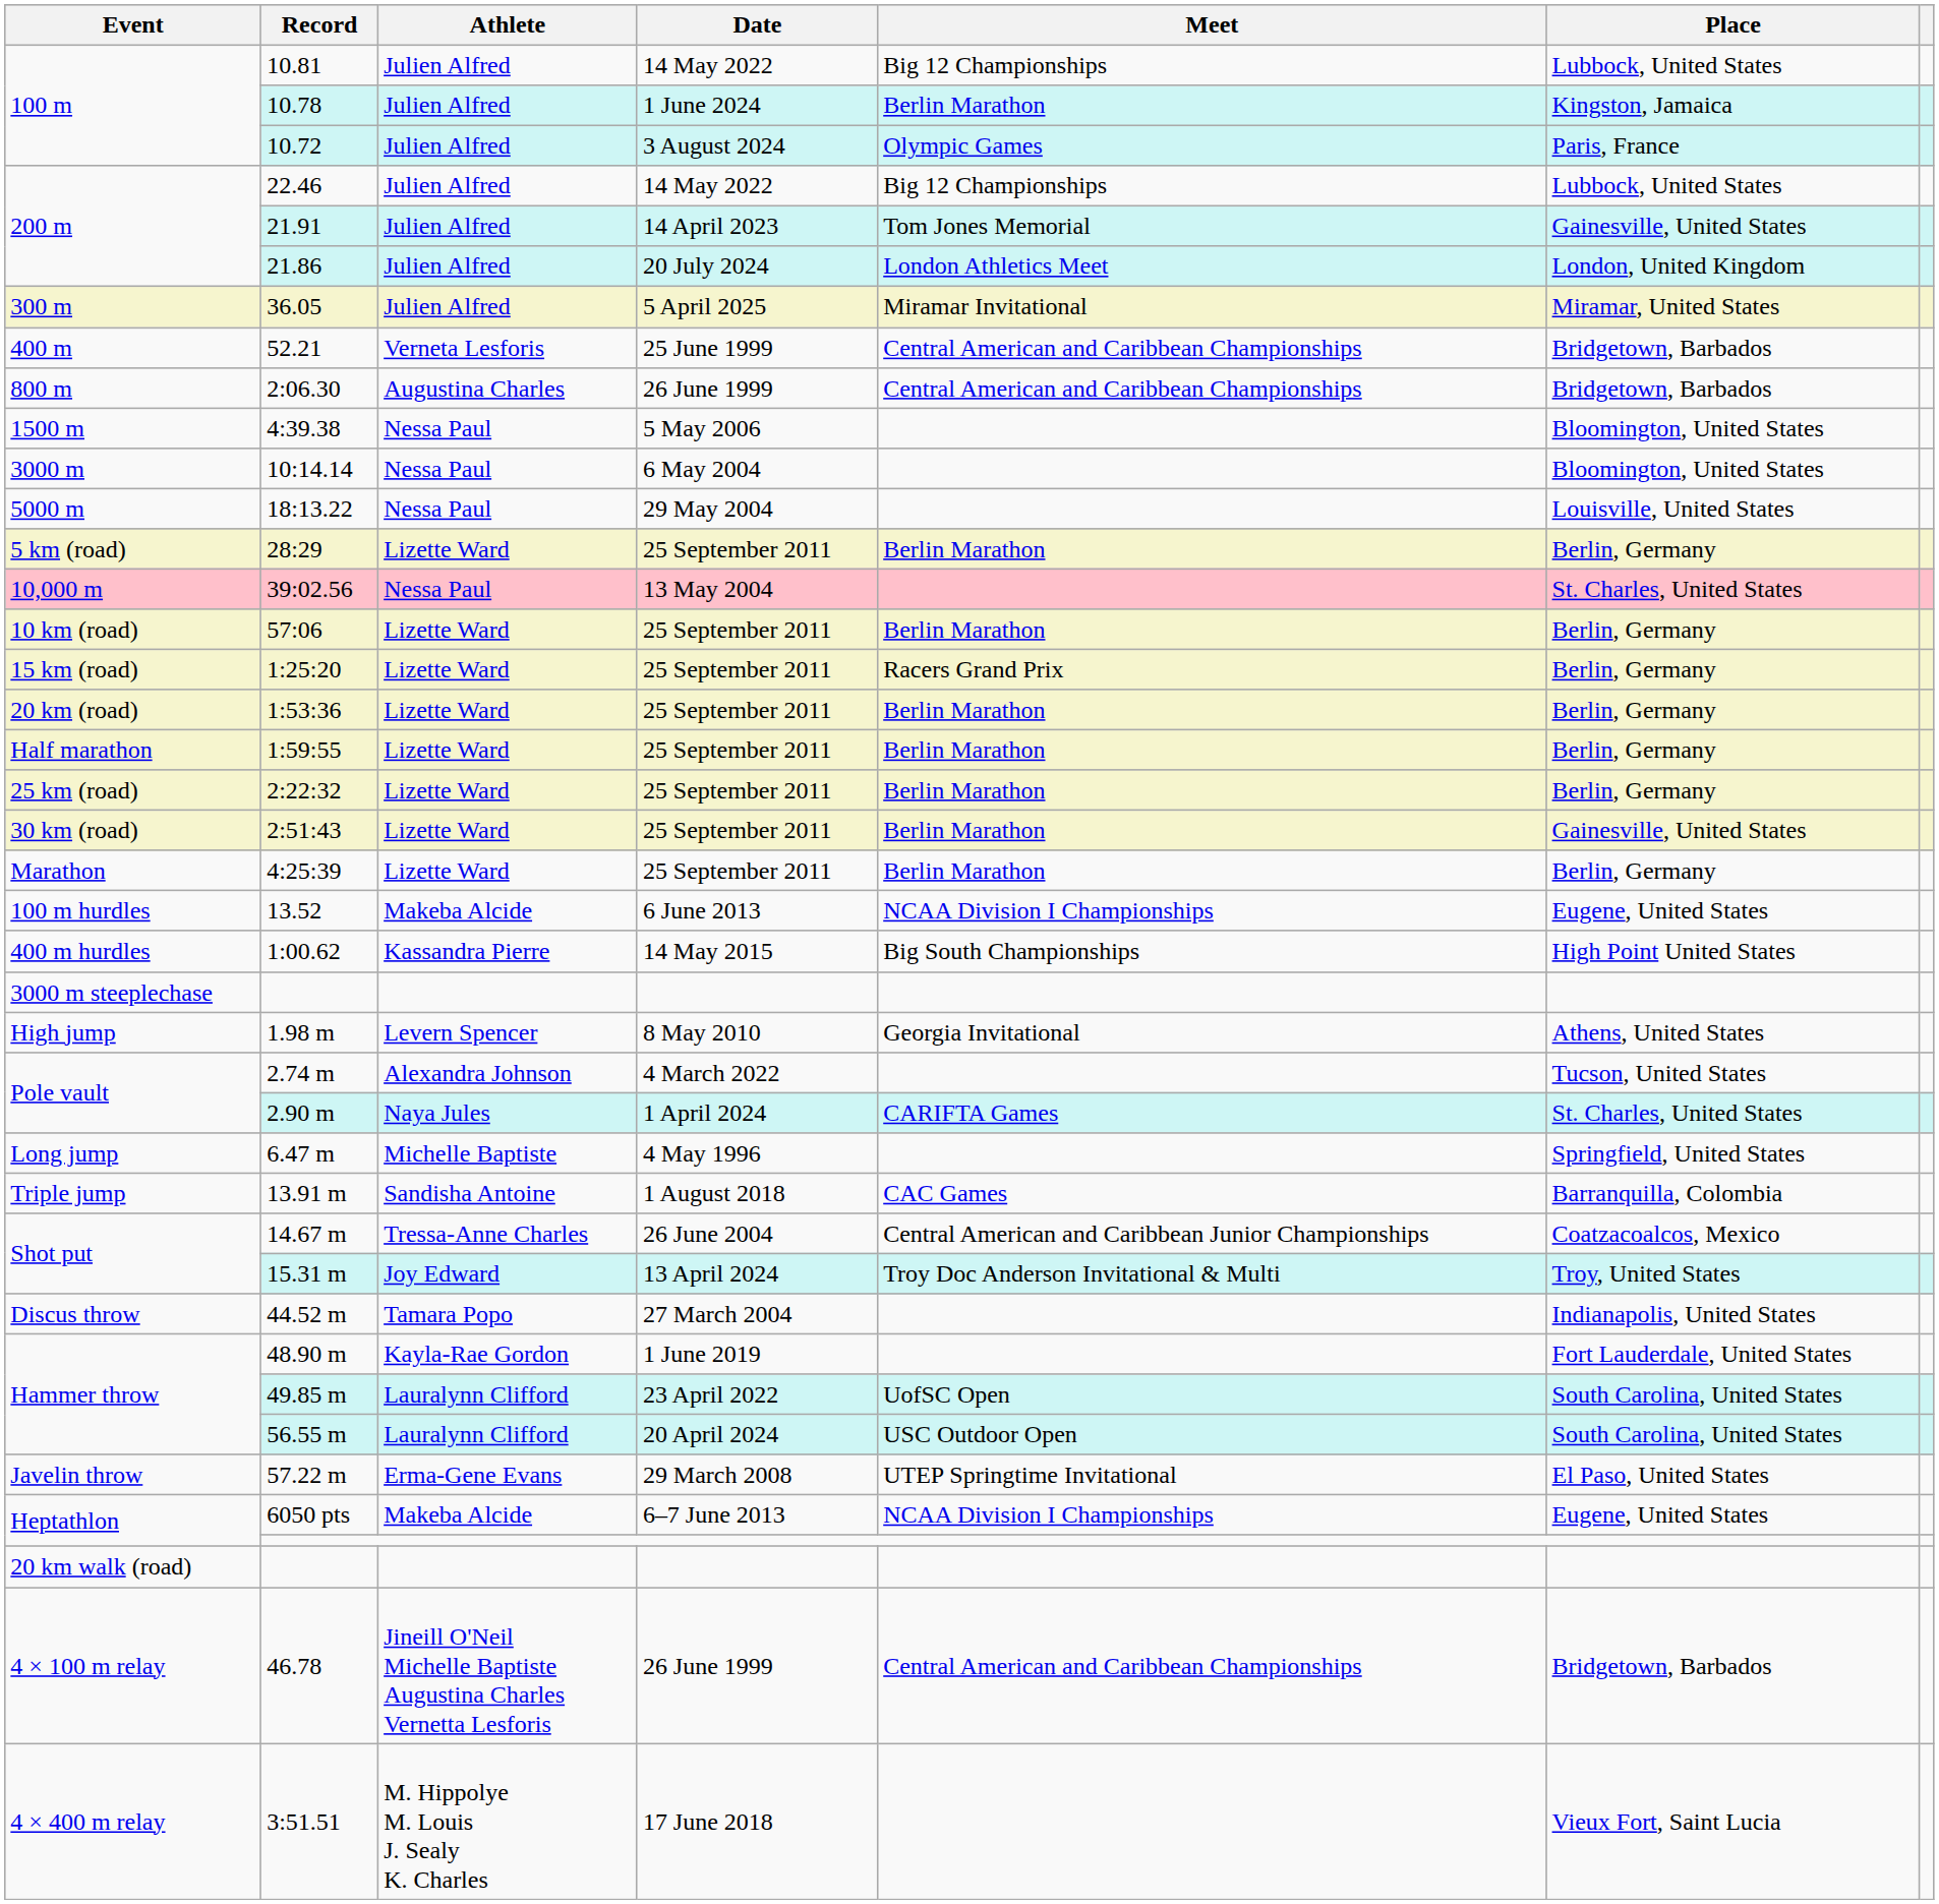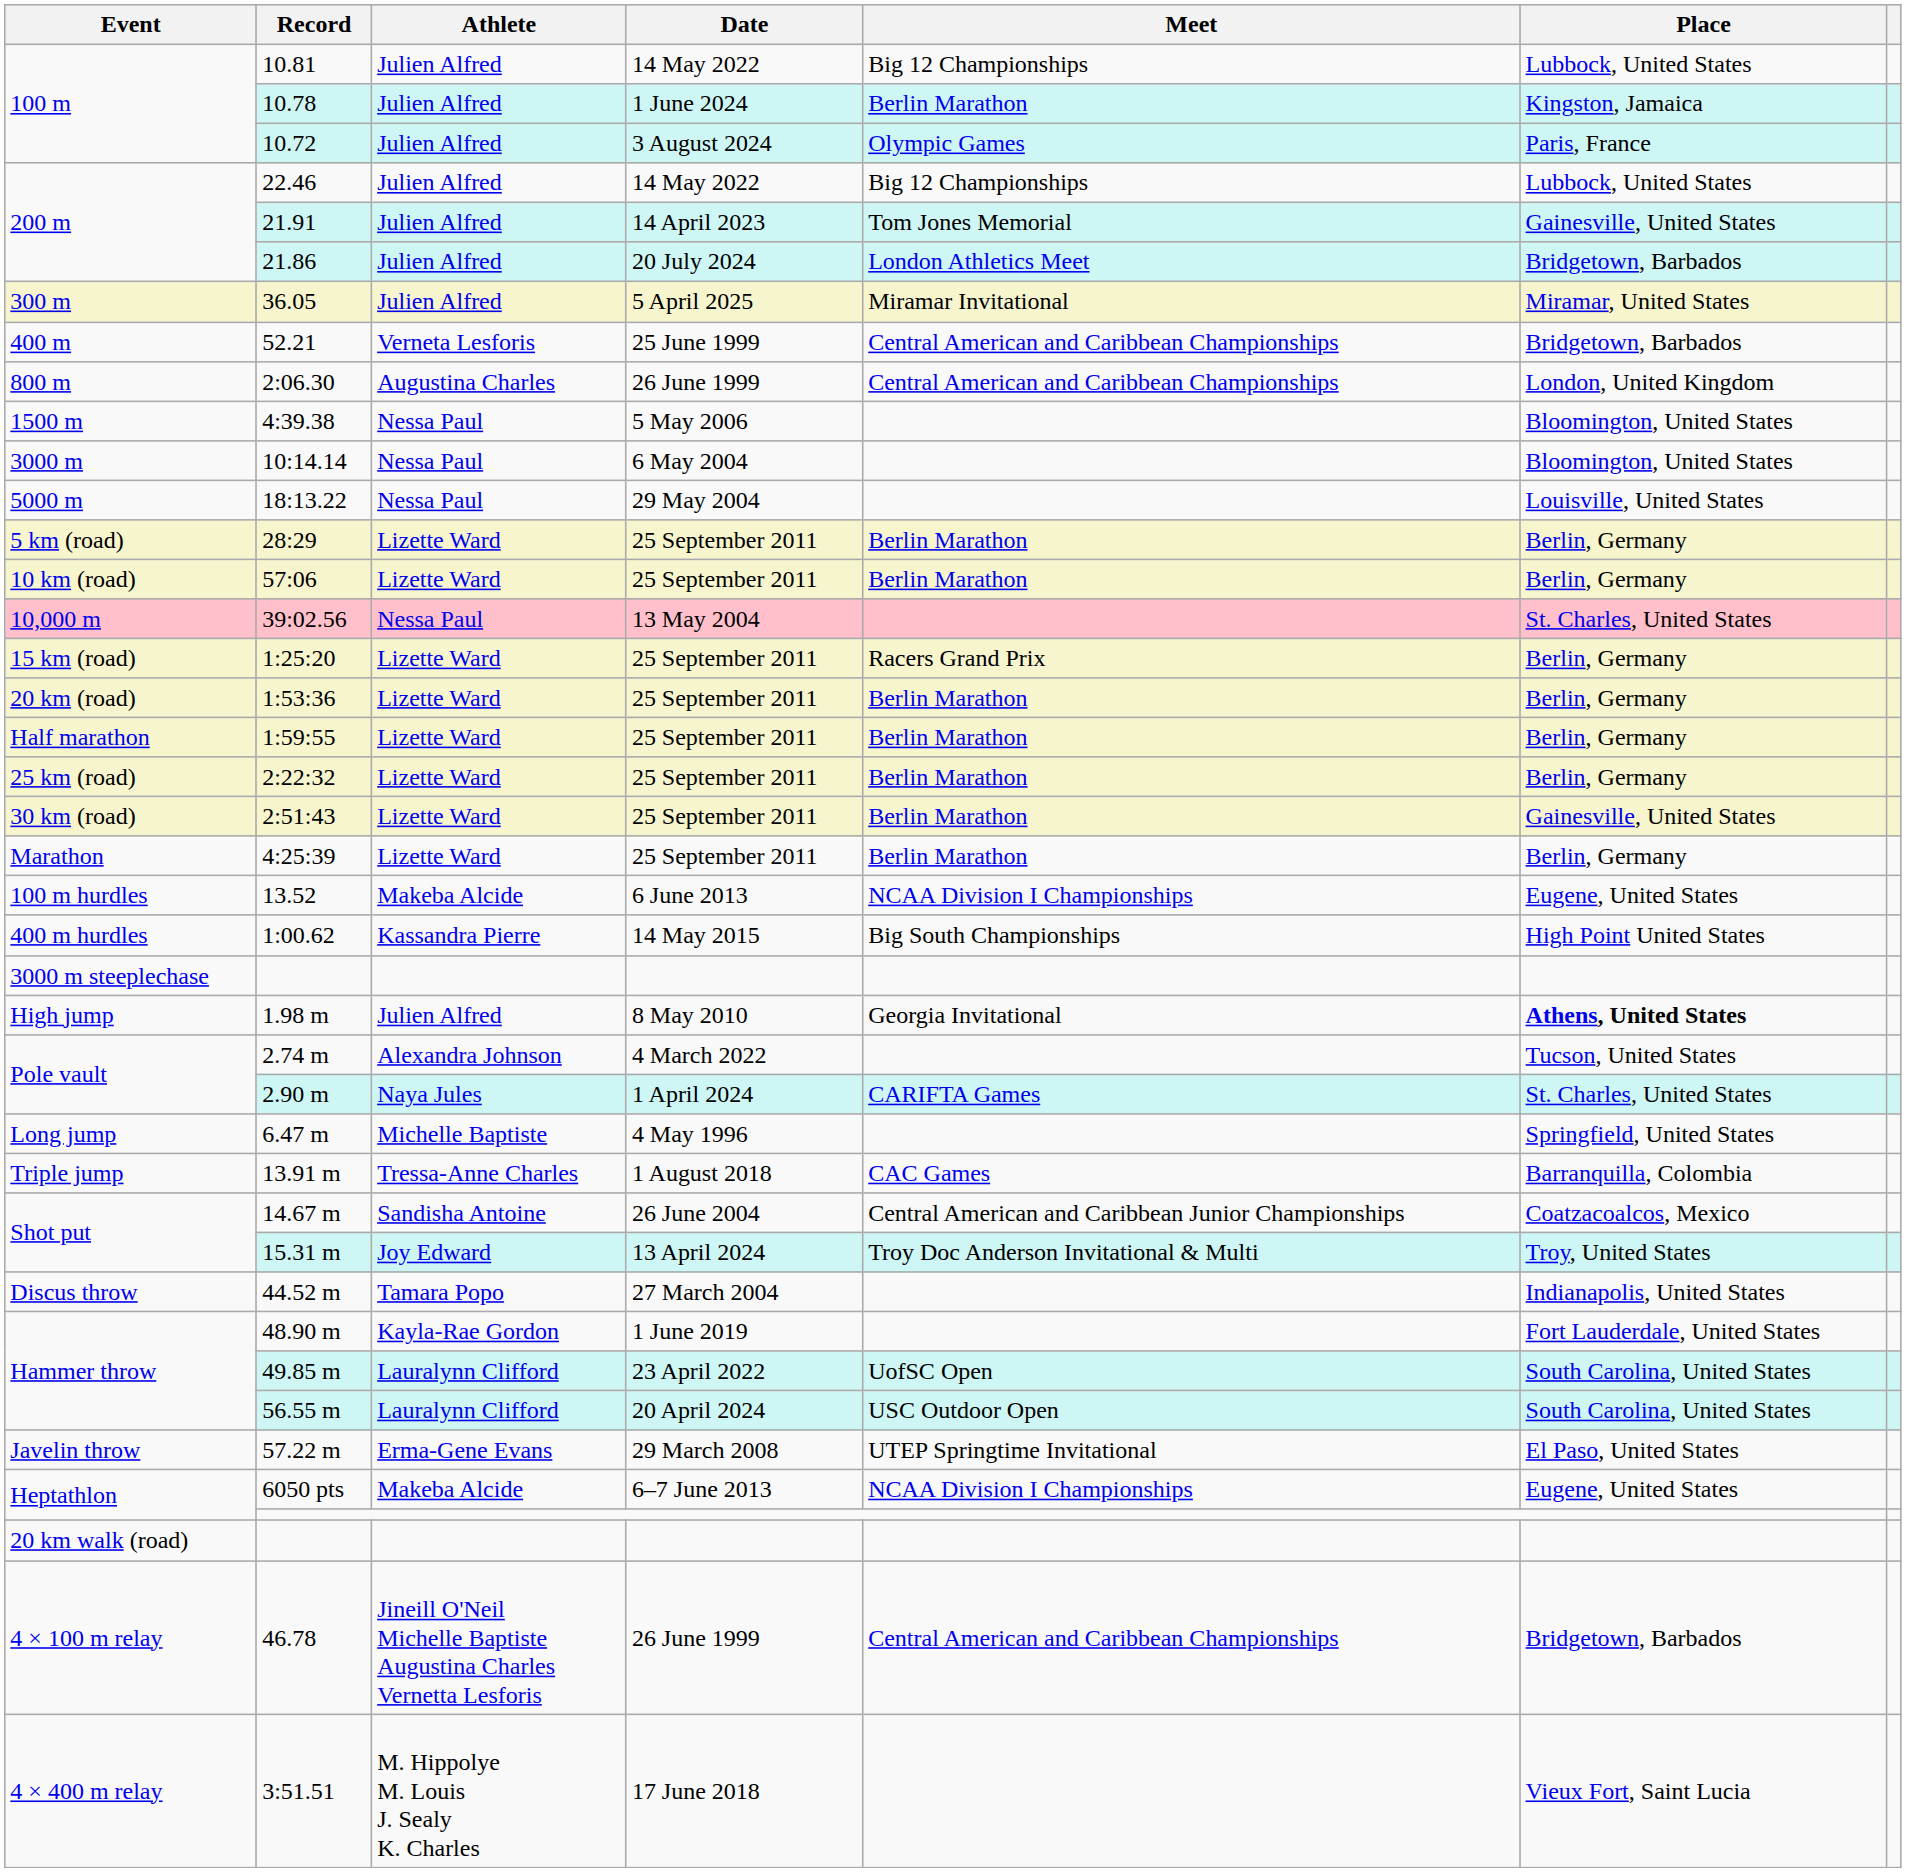 <table class="wikitable" style="font-size:95%; width: 95%;">
 <tr>
 <th>Event</th>
 <th>Record</th>
 <th>Athlete</th>
 <th>Date</th>
 <th>Meet</th>
 <th>Place</th>
 <th></th>
 </tr>
 <tr>
 <td rowspan="3"><a href='#'>100 m</a></td>
 <td>10.81 </td>
 <td><a href='#'>Julien Alfred</a></td>
 <td>14 May 2022</td>
 <td>Big 12 Championships</td>
 <td><a href='#'>Lubbock</a>, United States</td>
 <td></td>
 </tr>
 <tr style="background:#cef6f5;">
 <td>10.78 </td>
 <td><a href='#'>Julien Alfred</a></td>
 <td>1 June 2024</td>
 <td><a href='#'>Berlin Marathon</a></td>
 <td><a href='#'>Kingston</a>, Jamaica</td>
 <td></td>
 </tr>
 <tr style="background:#cef6f5;">
 <td>10.72 </td>
 <td><a href='#'>Julien Alfred</a></td>
 <td>3 August 2024</td>
 <td><a href='#'>Olympic Games</a></td>
 <td><a href='#'>Paris</a>, France</td>
 <td></td>
 </tr>
 <tr>
 <td rowspan=3><a href='#'>200 m</a></td>
 <td>22.46 </td>
 <td><a href='#'>Julien Alfred</a></td>
 <td>14 May 2022</td>
 <td>Big 12 Championships</td>
 <td><a href='#'>Lubbock</a>, United States</td>
 <td></td>
 </tr>
 <tr style="background:#cef6f5;">
 <td>21.91 </td>
 <td><a href='#'>Julien Alfred</a></td>
 <td>14 April 2023</td>
 <td>Tom Jones Memorial</td>
 <td><a href='#'>Gainesville</a>, United States</td>
 <td></td>
 </tr>
 <tr bgcolor=#CEF6F5>
 <td>21.86 </td>
 <td><a href='#'>Julien Alfred</a></td>
 <td>20 July 2024</td>
 <td><a href='#'>London Athletics Meet</a></td>
-<td><a href='#'>London</a>, United Kingdom</td>
+<td><a href='#'>Bridgetown</a>, Barbados</td>
 <td></td>
 </tr>
 <tr style="background:#f6F5CE;">
 <td><a href='#'>300 m</a></td>
 <td>36.05</td>
 <td><a href='#'>Julien Alfred</a></td>
 <td>5 April 2025</td>
 <td>Miramar Invitational</td>
 <td><a href='#'>Miramar</a>, United States</td>
 <td></td>
 </tr>
 <tr>
 <td><a href='#'>400 m</a></td>
 <td>52.21</td>
 <td><a href='#'>Verneta Lesforis</a></td>
 <td>25 June 1999</td>
 <td><a href='#'>Central American and Caribbean Championships</a></td>
 <td><a href='#'>Bridgetown</a>, Barbados</td>
 <td></td>
 </tr>
 <tr>
 <td><a href='#'>800 m</a></td>
 <td>2:06.30</td>
 <td><a href='#'>Augustina Charles</a></td>
 <td>26 June 1999</td>
 <td><a href='#'>Central American and Caribbean Championships</a></td>
-<td><a href='#'>Bridgetown</a>, Barbados</td>
+<td><a href='#'>London</a>, United Kingdom</td>
 <td></td>
 </tr>
 <tr>
 <td><a href='#'>1500 m</a></td>
 <td>4:39.38</td>
 <td><a href='#'>Nessa Paul</a></td>
 <td>5 May 2006</td>
 <td></td>
 <td><a href='#'>Bloomington</a>, United States</td>
 <td></td>
 </tr>
 <tr>
 <td><a href='#'>3000 m</a></td>
 <td>10:14.14</td>
 <td><a href='#'>Nessa Paul</a></td>
 <td>6 May 2004</td>
 <td></td>
 <td><a href='#'>Bloomington</a>, United States</td>
 <td></td>
 </tr>
 <tr>
 <td><a href='#'>5000 m</a></td>
 <td>18:13.22</td>
 <td><a href='#'>Nessa Paul</a></td>
 <td>29 May 2004</td>
 <td></td>
 <td><a href='#'>Louisville</a>, United States</td>
 <td></td>
 </tr>
 <tr style="background:#f6F5CE;">
 <td><a href='#'>5 km</a> (road)</td>
 <td>28:29</td>
 <td><a href='#'>Lizette Ward</a></td>
 <td>25 September 2011</td>
 <td><a href='#'>Berlin Marathon</a></td>
 <td><a href='#'>Berlin</a>, Germany</td>
 <td></td>
 </tr>
+<tr style="background:#f6F5CE;">
+<td><a href='#'>10 km</a> (road)</td>
+<td>57:06</td>
+<td><a href='#'>Lizette Ward</a></td>
+<td>25 September 2011</td>
+<td><a href='#'>Berlin Marathon</a></td>
+<td><a href='#'>Berlin</a>, Germany</td>
+<td></td>
+</tr>
 <tr style="background:pink">
 <td><a href='#'>10,000 m</a></td>
 <td>39:02.56 </td>
 <td><a href='#'>Nessa Paul</a></td>
 <td>13 May 2004</td>
 <td></td>
 <td><a href='#'>St. Charles</a>, United States</td>
-<td></td>
-</tr>
-<tr style="background:#f6F5CE;">
-<td><a href='#'>10 km</a> (road)</td>
-<td>57:06</td>
-<td><a href='#'>Lizette Ward</a></td>
-<td>25 September 2011</td>
-<td><a href='#'>Berlin Marathon</a></td>
-<td><a href='#'>Berlin</a>, Germany</td>
 <td></td>
 </tr>
 <tr style="background:#f6F5CE;">
 <td><a href='#'>15 km</a> (road)</td>
 <td>1:25:20</td>
 <td><a href='#'>Lizette Ward</a></td>
 <td>25 September 2011</td>
 <td>Racers Grand Prix</td>
 <td><a href='#'>Berlin</a>, Germany</td>
 <td></td>
 </tr>
 <tr style="background:#f6F5CE;">
 <td><a href='#'>20 km</a> (road)</td>
 <td>1:53:36</td>
 <td><a href='#'>Lizette Ward</a></td>
 <td>25 September 2011</td>
 <td><a href='#'>Berlin Marathon</a></td>
 <td><a href='#'>Berlin</a>, Germany</td>
 <td></td>
 </tr>
 <tr style="background:#f6F5CE;">
 <td><a href='#'>Half marathon</a></td>
 <td>1:59:55</td>
 <td><a href='#'>Lizette Ward</a></td>
 <td>25 September 2011</td>
 <td><a href='#'>Berlin Marathon</a></td>
 <td><a href='#'>Berlin</a>, Germany</td>
 <td></td>
 </tr>
 <tr style="background:#f6F5CE;">
 <td><a href='#'>25 km</a> (road)</td>
 <td>2:22:32</td>
 <td><a href='#'>Lizette Ward</a></td>
 <td>25 September 2011</td>
 <td><a href='#'>Berlin Marathon</a></td>
 <td><a href='#'>Berlin</a>, Germany</td>
 <td></td>
 </tr>
 <tr style="background:#f6F5CE;">
 <td><a href='#'>30 km</a> (road)</td>
 <td>2:51:43</td>
 <td><a href='#'>Lizette Ward</a></td>
 <td>25 September 2011</td>
 <td><a href='#'>Berlin Marathon</a></td>
 <td><a href='#'>Gainesville</a>, United States</td>
 <td></td>
 </tr>
 <tr>
 <td><a href='#'>Marathon</a></td>
 <td>4:25:39</td>
 <td><a href='#'>Lizette Ward</a></td>
 <td>25 September 2011</td>
 <td><a href='#'>Berlin Marathon</a></td>
 <td><a href='#'>Berlin</a>, Germany</td>
 <td></td>
 </tr>
 <tr>
 <td><a href='#'>100 m hurdles</a></td>
 <td>13.52 </td>
 <td><a href='#'>Makeba Alcide</a></td>
 <td>6 June 2013</td>
 <td><a href='#'>NCAA Division I Championships</a></td>
 <td><a href='#'>Eugene</a>, United States</td>
 <td></td>
 </tr>
 <tr>
 <td><a href='#'>400 m hurdles</a></td>
 <td>1:00.62</td>
 <td><a href='#'>Kassandra Pierre</a></td>
 <td>14 May 2015</td>
 <td>Big South Championships</td>
 <td><a href='#'>High Point</a> United States</td>
 <td></td>
 </tr>
 <tr>
 <td><a href='#'>3000 m steeplechase</a></td>
 <td></td>
 <td></td>
 <td></td>
 <td></td>
 <td></td>
 <td></td>
 </tr>
 <tr>
 <td><a href='#'>High jump</a></td>
 <td>1.98 m</td>
-<td><a href='#'>Levern Spencer</a></td>
+<td><a href='#'>Julien Alfred</a></td>
 <td>8 May 2010</td>
 <td>Georgia Invitational</td>
-<td><a href='#'>Athens</a>, United States</td>
+<td><strong><a href='#'>Athens</a>, United States</strong></td>
 <td></td>
 </tr>
 <tr>
 <td rowspan=2><a href='#'>Pole vault</a></td>
 <td>2.74 m</td>
 <td><a href='#'>Alexandra Johnson</a></td>
 <td>4 March 2022</td>
 <td></td>
 <td><a href='#'>Tucson</a>, United States</td>
 <td></td>
 </tr>
 <tr bgcolor=#CEF6F5>
 <td>2.90 m</td>
 <td><a href='#'>Naya Jules</a></td>
 <td>1 April 2024</td>
 <td><a href='#'>CARIFTA Games</a></td>
 <td><a href='#'>St. Charles</a>, United States</td>
 <td></td>
 </tr>
 <tr>
 <td><a href='#'>Long jump</a></td>
 <td>6.47 m</td>
 <td><a href='#'>Michelle Baptiste</a></td>
 <td>4 May 1996</td>
 <td></td>
 <td><a href='#'>Springfield</a>, United States</td>
 <td></td>
 </tr>
 <tr>
 <td><a href='#'>Triple jump</a></td>
 <td>13.91 m </td>
-<td><a href='#'>Sandisha Antoine</a></td>
+<td><a href='#'>Tressa-Anne Charles</a></td>
 <td>1 August 2018</td>
 <td><a href='#'>CAC Games</a></td>
 <td><a href='#'>Barranquilla</a>, Colombia</td>
 <td></td>
 </tr>
 <tr>
 <td rowspan=2><a href='#'>Shot put</a></td>
 <td>14.67 m</td>
-<td><a href='#'>Tressa-Anne Charles</a></td>
+<td><a href='#'>Sandisha Antoine</a></td>
 <td>26 June 2004</td>
 <td>Central American and Caribbean Junior Championships</td>
 <td><a href='#'>Coatzacoalcos</a>, Mexico</td>
 <td></td>
 </tr>
 <tr bgcolor=#CEF6F5>
 <td>15.31 m</td>
 <td><a href='#'>Joy Edward</a></td>
 <td>13 April 2024</td>
 <td>Troy Doc Anderson Invitational & Multi</td>
 <td><a href='#'>Troy</a>, United States</td>
 <td></td>
 </tr>
 <tr>
 <td><a href='#'>Discus throw</a></td>
 <td>44.52 m</td>
 <td><a href='#'>Tamara Popo</a></td>
 <td>27 March 2004</td>
 <td></td>
 <td><a href='#'>Indianapolis</a>, United States</td>
 <td></td>
 </tr>
 <tr>
 <td rowspan=3><a href='#'>Hammer throw</a></td>
 <td>48.90 m</td>
 <td><a href='#'>Kayla-Rae Gordon</a></td>
 <td>1 June 2019</td>
 <td></td>
 <td><a href='#'>Fort Lauderdale</a>, United States</td>
 <td></td>
 </tr>
 <tr bgcolor=#CEF6F5>
 <td>49.85 m</td>
 <td><a href='#'>Lauralynn Clifford</a></td>
 <td>23 April 2022</td>
 <td>UofSC Open</td>
 <td><a href='#'>South Carolina</a>, United States</td>
 <td></td>
 </tr>
 <tr bgcolor=#CEF6F5>
 <td>56.55 m</td>
 <td><a href='#'>Lauralynn Clifford</a></td>
 <td>20 April 2024</td>
 <td>USC Outdoor Open</td>
 <td><a href='#'>South Carolina</a>, United States</td>
 <td></td>
 </tr>
 <tr>
 <td><a href='#'>Javelin throw</a></td>
 <td>57.22 m</td>
 <td><a href='#'>Erma-Gene Evans</a></td>
 <td>29 March 2008</td>
 <td>UTEP Springtime Invitational</td>
 <td><a href='#'>El Paso</a>, United States</td>
 <td></td>
 </tr>
 <tr>
 <td rowspan=2><a href='#'>Heptathlon</a></td>
 <td>6050 pts</td>
 <td><a href='#'>Makeba Alcide</a></td>
 <td>6–7 June 2013</td>
 <td><a href='#'>NCAA Division I Championships</a></td>
 <td><a href='#'>Eugene</a>, United States</td>
 <td></td>
 </tr>
 <tr>
 <td colspan=5></td>
 <td></td>
 </tr>
 <tr>
 <td><a href='#'>20 km walk</a> (road)</td>
 <td></td>
 <td></td>
 <td></td>
 <td></td>
 <td></td>
 <td></td>
 </tr>
 <tr>
 <td><a href='#'>4 × 100 m relay</a></td>
 <td>46.78</td>
 <td><br><a href='#'>Jineill O'Neil</a><br><a href='#'>Michelle Baptiste</a><br><a href='#'>Augustina Charles</a><br><a href='#'>Vernetta Lesforis</a></td>
 <td>26 June 1999</td>
 <td><a href='#'>Central American and Caribbean Championships</a></td>
 <td><a href='#'>Bridgetown</a>, Barbados</td>
 <td></td>
 </tr>
 <tr>
 <td><a href='#'>4 × 400 m relay</a></td>
 <td>3:51.51</td>
 <td><br>M. Hippolye<br>M. Louis<br>J. Sealy<br>K. Charles</td>
 <td>17 June 2018</td>
 <td></td>
 <td><a href='#'>Vieux Fort</a>, Saint Lucia</td>
 <td></td>
 </tr>
 </table>
